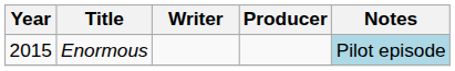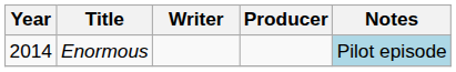 <table class="wikitable">
 <tr>
 <th>Year</th>
 <th>Title</th>
 <th width=65>Writer</th>
 <th>Producer</th>
 <th>Notes</th>
 </tr>
 <tr>
-<td>2015</td>
+<td>2014</td>
 <td><em>Enormous</em></td>
 <td></td>
 <td></td>
 <td style="background: lightblue;">Pilot episode</td>
 </tr>
 <tr>
 </tr>
 </table>
